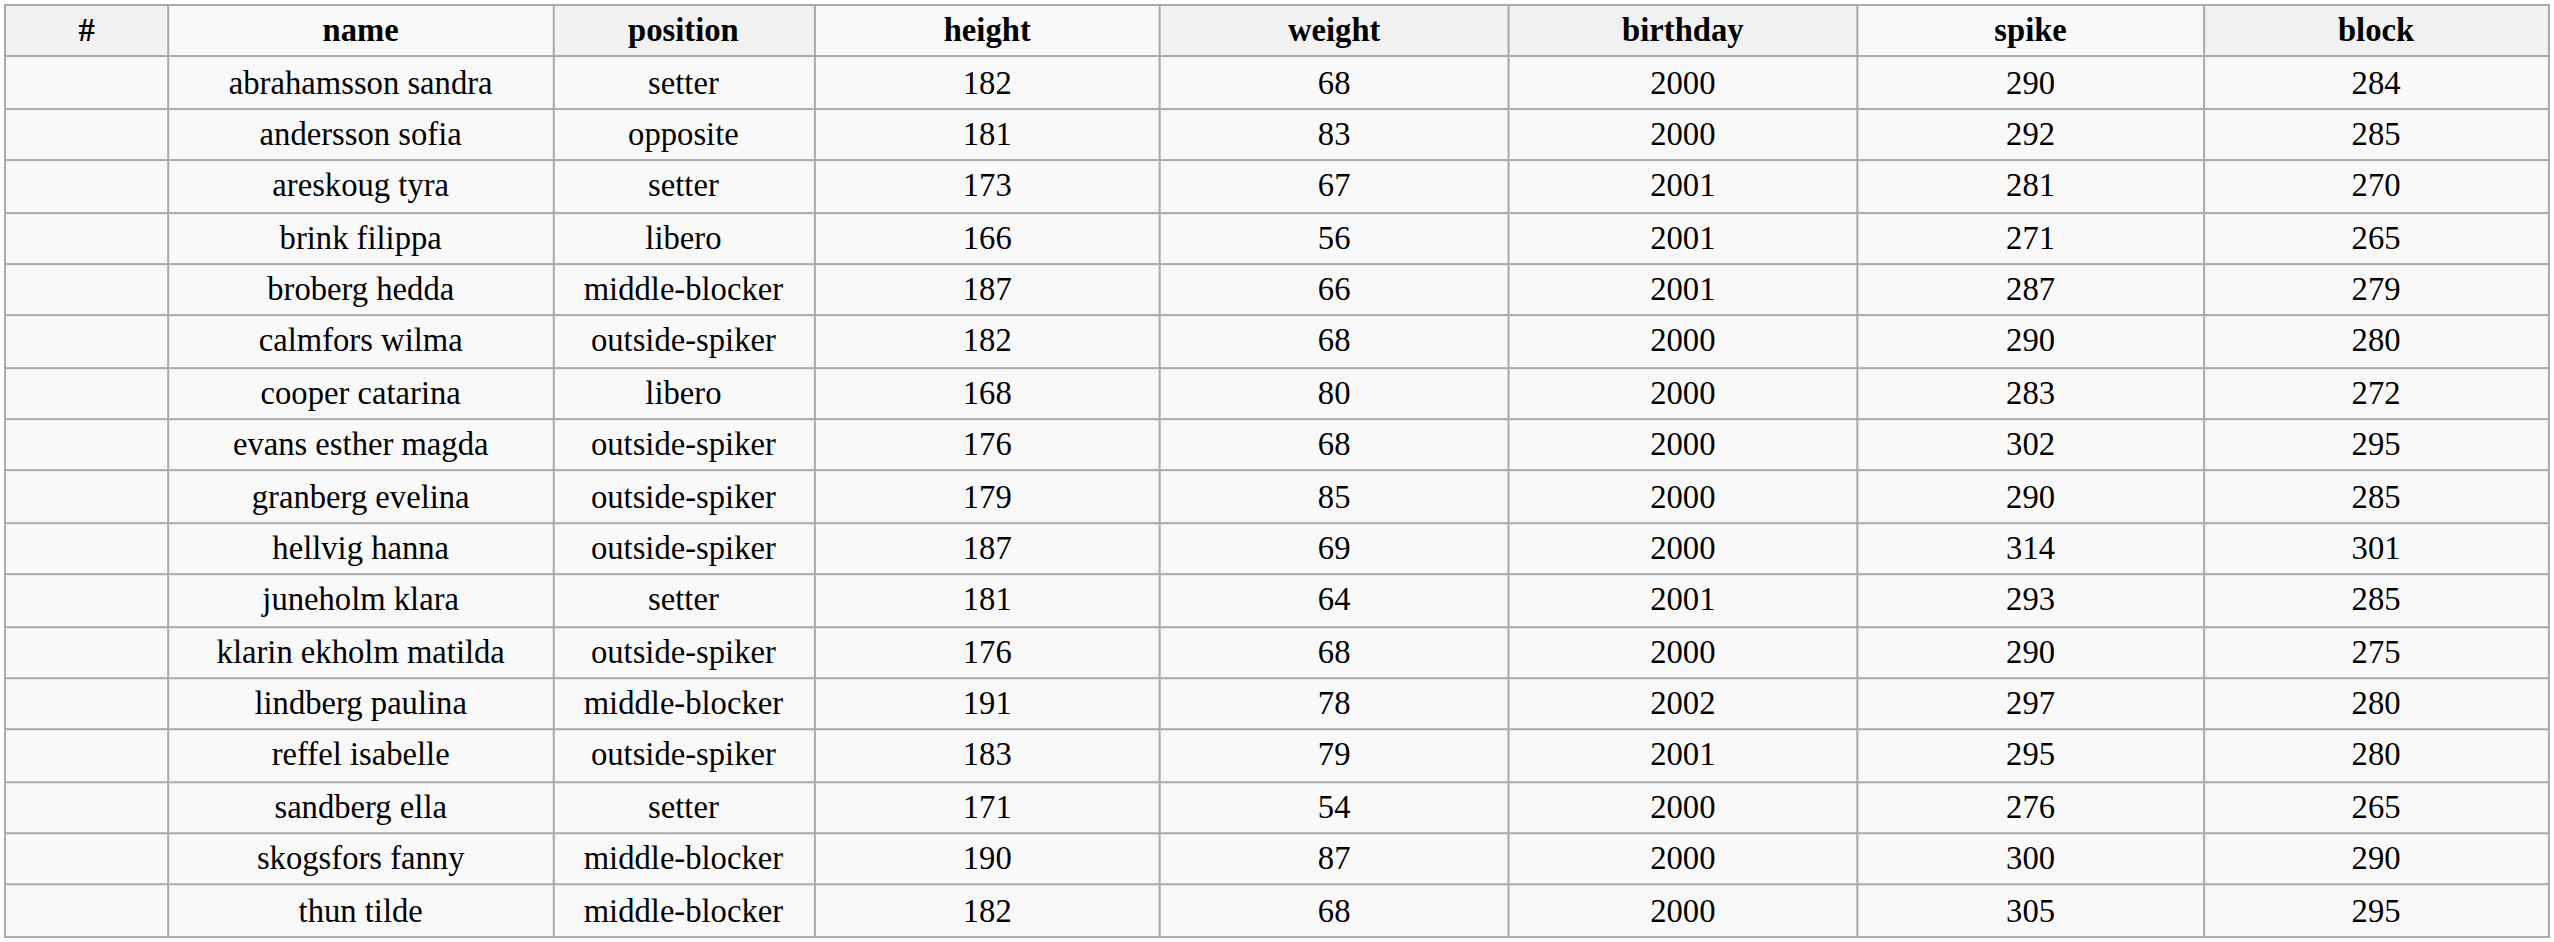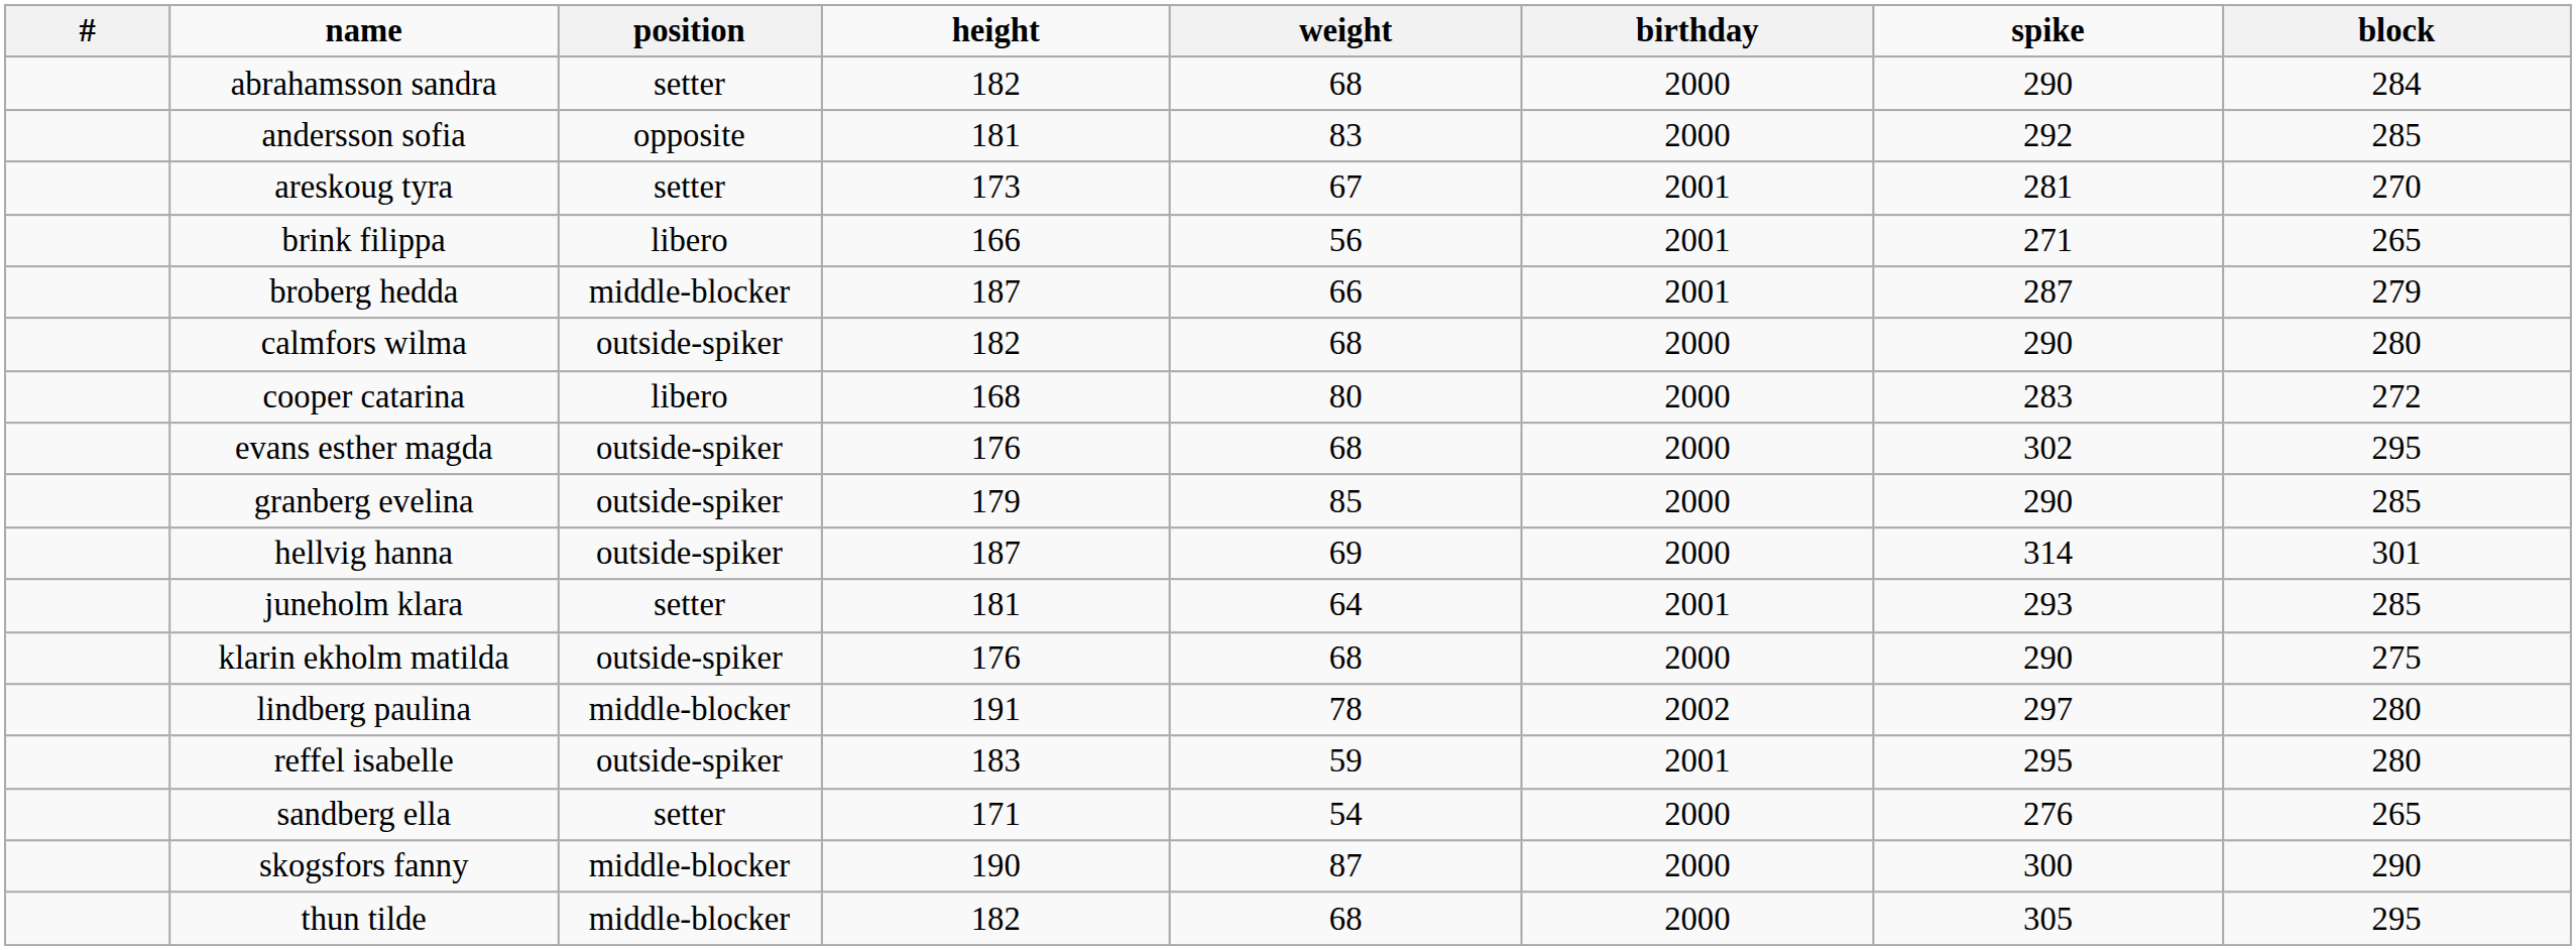 <table class="wikitable sortable" style="text-align:center;">
 <tr>
 <th style="width:5em">#</th>
 <td style="width:12em"><strong>name</strong></td>
 <th style="width:8em"><strong>position</strong></th>
 <td style="width:11em"><strong>height</strong></td>
 <th style="width:11em"><strong>weight</strong></th>
 <th style="width:11em"><strong>birthday</strong></th>
 <td style="width:11em"><strong>spike</strong></td>
 <th style="width:11em"><strong>block</strong></th>
 </tr>
 <tr>
 <td></td>
 <td>abrahamsson sandra</td>
 <td>setter</td>
 <td>182</td>
 <td>68</td>
 <td>2000</td>
 <td>290</td>
 <td>284</td>
 </tr>
 <tr>
 <td></td>
 <td>andersson sofia</td>
 <td>opposite</td>
 <td>181</td>
 <td>83</td>
 <td>2000</td>
 <td>292</td>
 <td>285</td>
 </tr>
 <tr>
 <td></td>
 <td>areskoug tyra</td>
 <td>setter</td>
 <td>173</td>
 <td>67</td>
 <td>2001</td>
 <td>281</td>
 <td>270</td>
 </tr>
 <tr>
 <td></td>
 <td>brink filippa</td>
 <td>libero</td>
 <td>166</td>
 <td>56</td>
 <td>2001</td>
 <td>271</td>
 <td>265</td>
 </tr>
 <tr>
 <td></td>
 <td>broberg hedda</td>
 <td>middle-blocker</td>
 <td>187</td>
 <td>66</td>
 <td>2001</td>
 <td>287</td>
 <td>279</td>
 </tr>
 <tr>
 <td></td>
 <td>calmfors wilma</td>
 <td>outside-spiker</td>
 <td>182</td>
 <td>68</td>
 <td>2000</td>
 <td>290</td>
 <td>280</td>
 </tr>
 <tr>
 <td></td>
 <td>cooper catarina</td>
 <td>libero</td>
 <td>168</td>
 <td>80</td>
 <td>2000</td>
 <td>283</td>
 <td>272</td>
 </tr>
 <tr>
 <td></td>
 <td>evans esther magda</td>
 <td>outside-spiker</td>
 <td>176</td>
 <td>68</td>
 <td>2000</td>
 <td>302</td>
 <td>295</td>
 </tr>
 <tr>
 <td></td>
 <td>granberg evelina</td>
 <td>outside-spiker</td>
 <td>179</td>
 <td>85</td>
 <td>2000</td>
 <td>290</td>
 <td>285</td>
 </tr>
 <tr>
 <td></td>
 <td>hellvig hanna</td>
 <td>outside-spiker</td>
 <td>187</td>
 <td>69</td>
 <td>2000</td>
 <td>314</td>
 <td>301</td>
 </tr>
 <tr>
 <td></td>
 <td>juneholm klara</td>
 <td>setter</td>
 <td>181</td>
 <td>64</td>
 <td>2001</td>
 <td>293</td>
 <td>285</td>
 </tr>
 <tr>
 <td></td>
 <td>klarin ekholm matilda</td>
 <td>outside-spiker</td>
 <td>176</td>
 <td>68</td>
 <td>2000</td>
 <td>290</td>
 <td>275</td>
 </tr>
 <tr>
 <td></td>
 <td>lindberg paulina</td>
 <td>middle-blocker</td>
 <td>191</td>
 <td>78</td>
 <td>2002</td>
 <td>297</td>
 <td>280</td>
 </tr>
 <tr>
 <td></td>
 <td>reffel isabelle</td>
 <td>outside-spiker</td>
 <td>183</td>
-<td>79</td>
+<td>59</td>
 <td>2001</td>
 <td>295</td>
 <td>280</td>
 </tr>
 <tr>
 <td></td>
 <td>sandberg ella</td>
 <td>setter</td>
 <td>171</td>
 <td>54</td>
 <td>2000</td>
 <td>276</td>
 <td>265</td>
 </tr>
 <tr>
 <td></td>
 <td>skogsfors fanny</td>
 <td>middle-blocker</td>
 <td>190</td>
 <td>87</td>
 <td>2000</td>
 <td>300</td>
 <td>290</td>
 </tr>
 <tr>
 <td></td>
 <td>thun tilde</td>
 <td>middle-blocker</td>
 <td>182</td>
 <td>68</td>
 <td>2000</td>
 <td>305</td>
 <td>295</td>
 </tr>
 <tr>
 </tr>
 </table>
